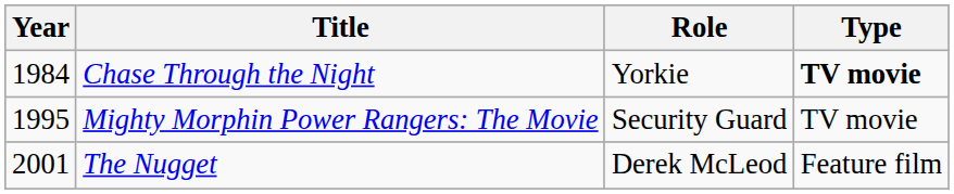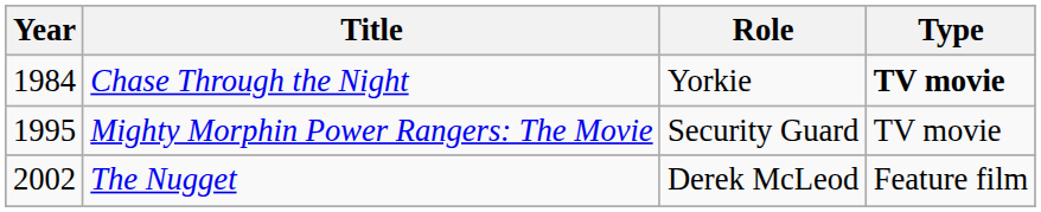 <table class="wikitable">
 <tr>
 <th>Year</th>
 <th>Title</th>
 <th>Role</th>
 <th>Type</th>
 </tr>
 <tr>
 <td>1984</td>
 <td><em><a href='#'>Chase Through the Night</a></em></td>
 <td>Yorkie</td>
 <td><strong>TV movie</strong></td>
 </tr>
 <tr>
 <td>1995</td>
 <td><em><a href='#'>Mighty Morphin Power Rangers: The Movie</a></em></td>
 <td>Security Guard</td>
 <td>TV movie</td>
 </tr>
 <tr>
-<td>2001</td>
+<td>2002</td>
 <td><em><a href='#'>The Nugget</a></em></td>
 <td>Derek McLeod</td>
 <td>Feature film</td>
 </tr>
 </table>
